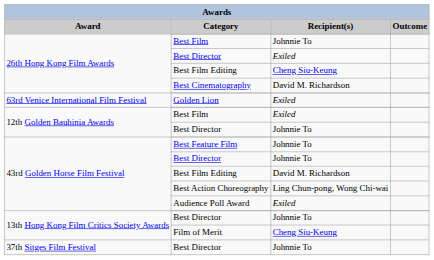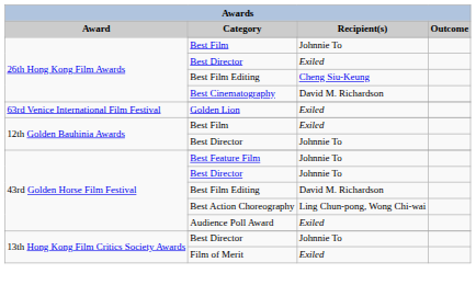 <table class="wikitable" style="font-size:90%">
 <tr style="text-align:center;">
 <th colspan=4 style="background:#B0C4DE;">Awards</th>
 </tr>
 <tr style="text-align:center;">
 <th style="background:#ccc;">Award</th>
 <th style="background:#ccc;">Category</th>
 <th style="background:#ccc;">Recipient(s)</th>
 <th style="background:#ccc;">Outcome</th>
 </tr>
 <tr>
 <td rowspan="5"><a href='#'>26th Hong Kong Film Awards</a></td>
 </tr>
 <tr>
 <td><a href='#'>Best Film</a></td>
 <td>Johnnie To</td>
 <td></td>
 </tr>
 <tr>
 <td><a href='#'>Best Director</a></td>
 <td><em>Exiled</em></td>
 <td></td>
 </tr>
 <tr>
 <td>Best Film Editing</td>
 <td><a href='#'>Cheng Siu-Keung</a></td>
 <td></td>
 </tr>
 <tr>
 <td><a href='#'>Best Cinematography</a></td>
 <td>David M. Richardson</td>
 <td></td>
 </tr>
 <tr>
 <td rowspan="2"><a href='#'>63rd Venice International Film Festival</a></td>
 </tr>
 <tr>
 <td><a href='#'>Golden Lion</a></td>
 <td><em>Exiled</em></td>
 <td></td>
 </tr>
 <tr>
 <td rowspan="3">12th <a href='#'>Golden Bauhinia Awards</a></td>
 </tr>
 <tr>
 <td>Best Film</td>
 <td><em>Exiled</em></td>
 <td></td>
 </tr>
 <tr>
 <td>Best Director</td>
 <td>Johnnie To</td>
 <td></td>
 </tr>
 <tr>
 <td rowspan="6">43rd <a href='#'>Golden Horse Film Festival</a></td>
 </tr>
 <tr>
 <td><a href='#'>Best Feature Film</a></td>
 <td>Johnnie To</td>
 <td></td>
 </tr>
 <tr>
 <td><a href='#'>Best Director</a></td>
 <td>Johnnie To</td>
 <td></td>
 </tr>
 <tr>
 <td>Best Film Editing</td>
 <td>David M. Richardson</td>
 <td></td>
 </tr>
 <tr>
 <td>Best Action Choreography</td>
 <td>Ling Chun-pong, Wong Chi-wai</td>
 <td></td>
 </tr>
 <tr>
 <td>Audience Poll Award</td>
 <td><em>Exiled</em></td>
 <td></td>
 </tr>
 <tr>
 <td rowspan="3">13th <a href='#'>Hong Kong Film Critics Society Awards</a></td>
 </tr>
 <tr>
 <td>Best Director</td>
 <td>Johnnie To</td>
 <td></td>
 </tr>
 <tr>
 <td>Film of Merit</td>
-<td><a href='#'>Cheng Siu-Keung</a></td>
-<td></td>
-</tr>
-<tr>
-<td>37th <a href='#'>Sitges Film Festival</a></td>
-<td>Best Director</td>
-<td>Johnnie To</td>
+<td><em>Exiled</em></td>
 <td></td>
 </tr>
 </table>
